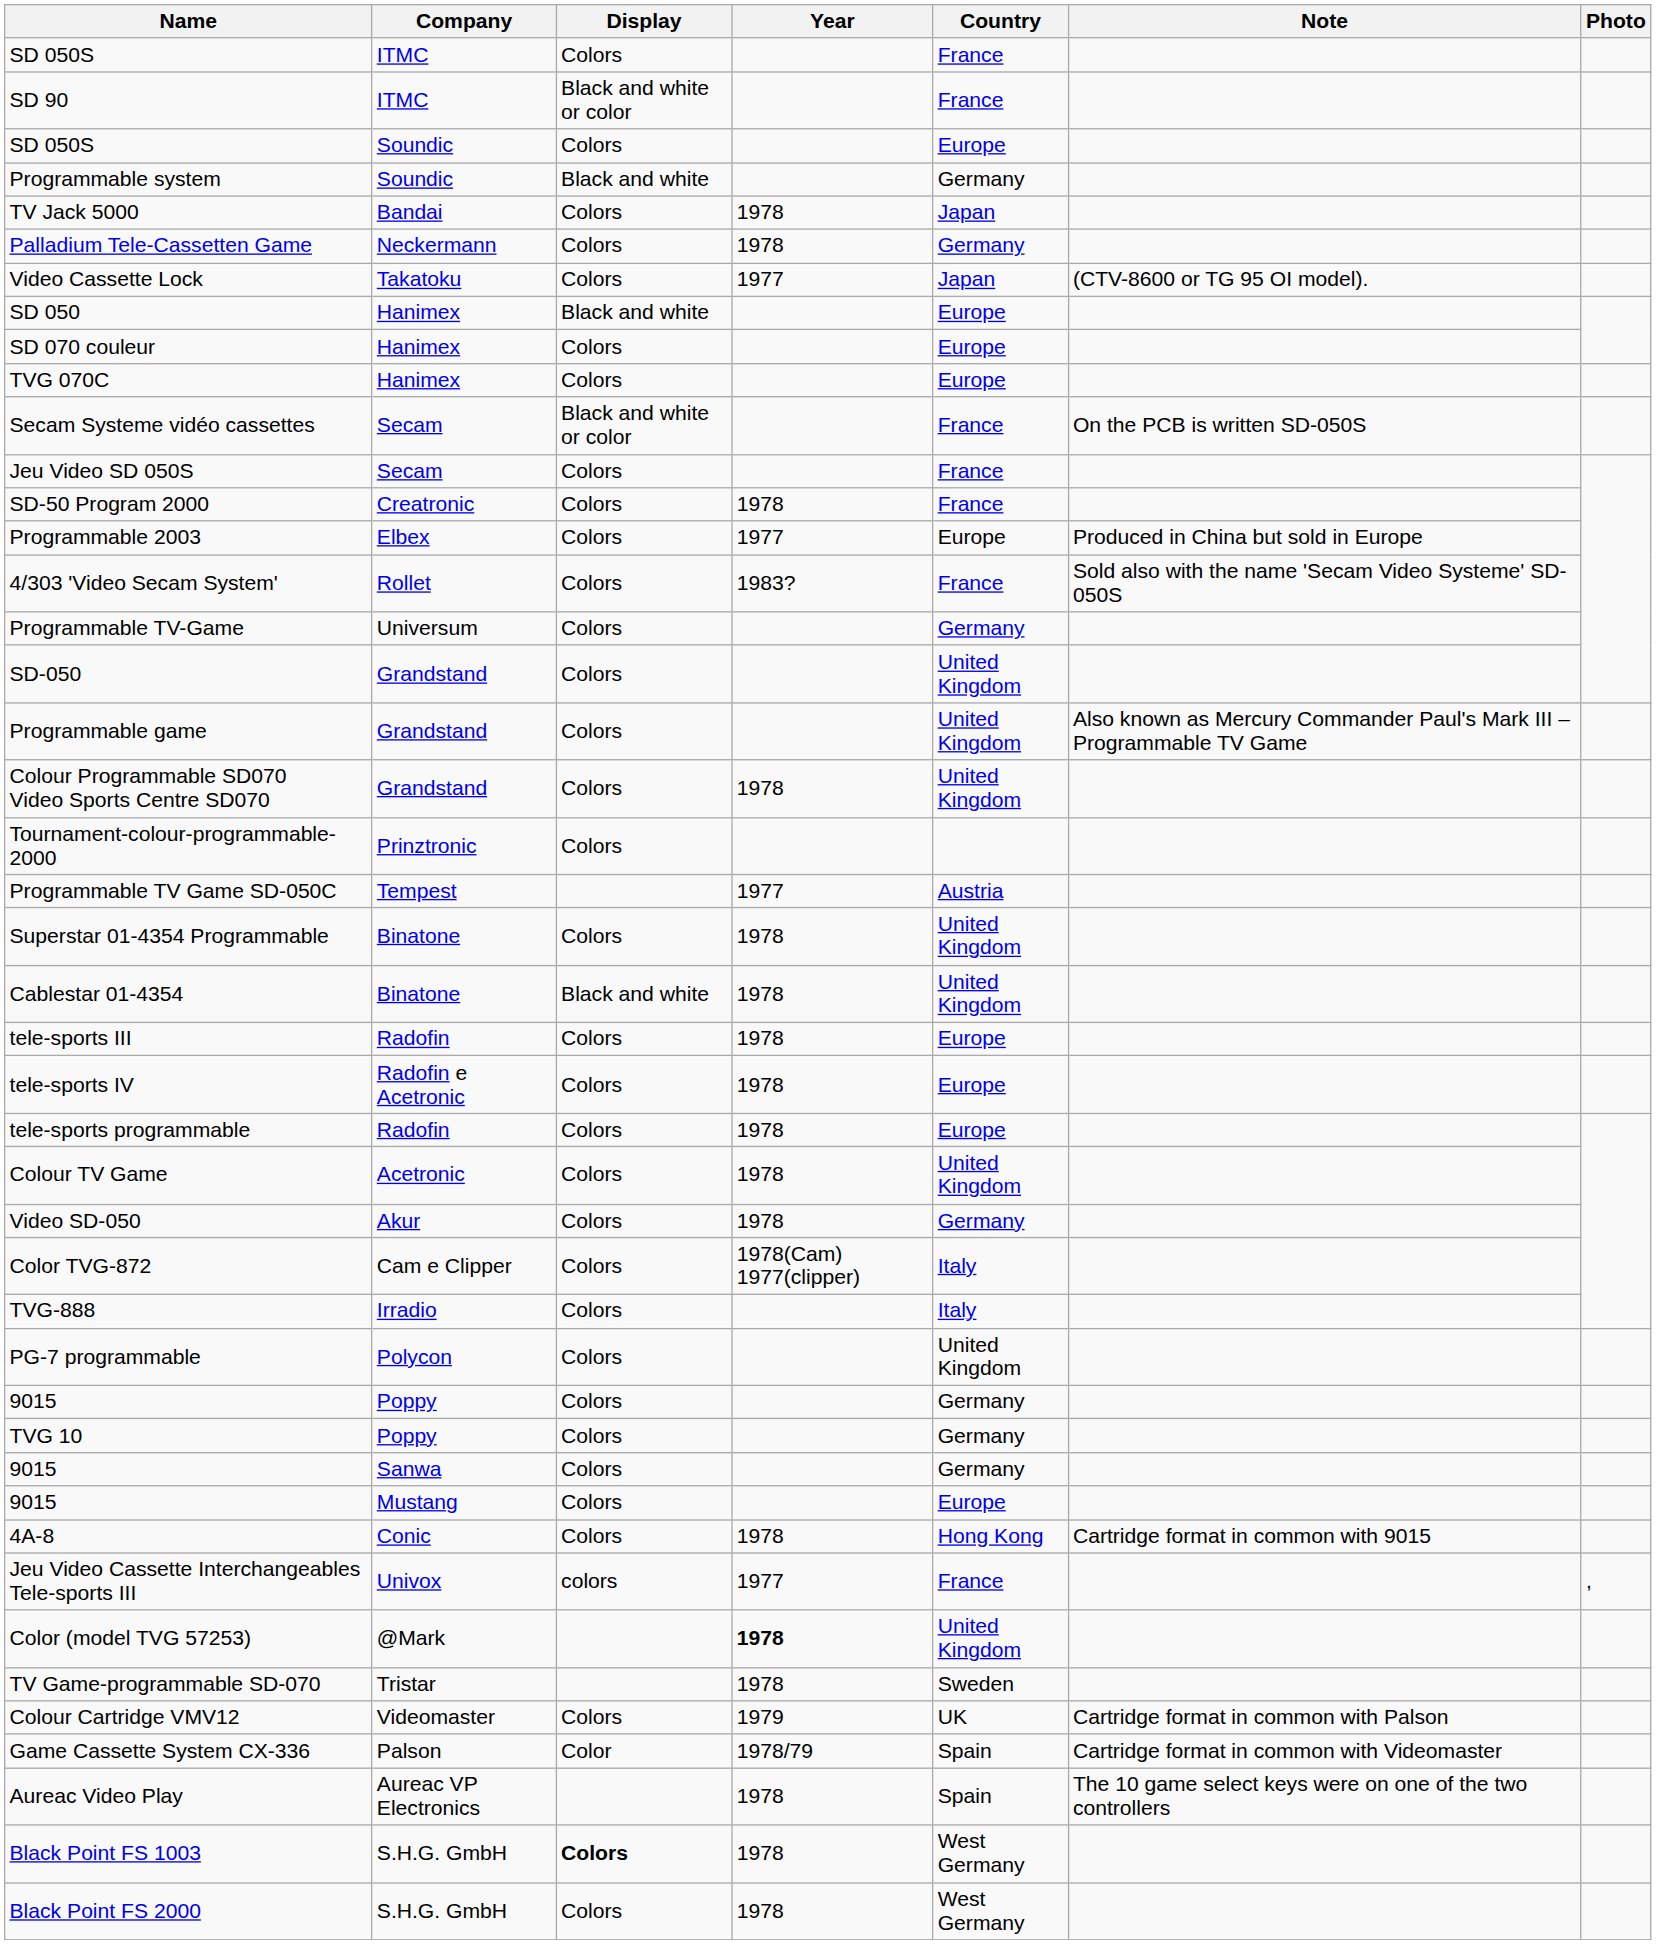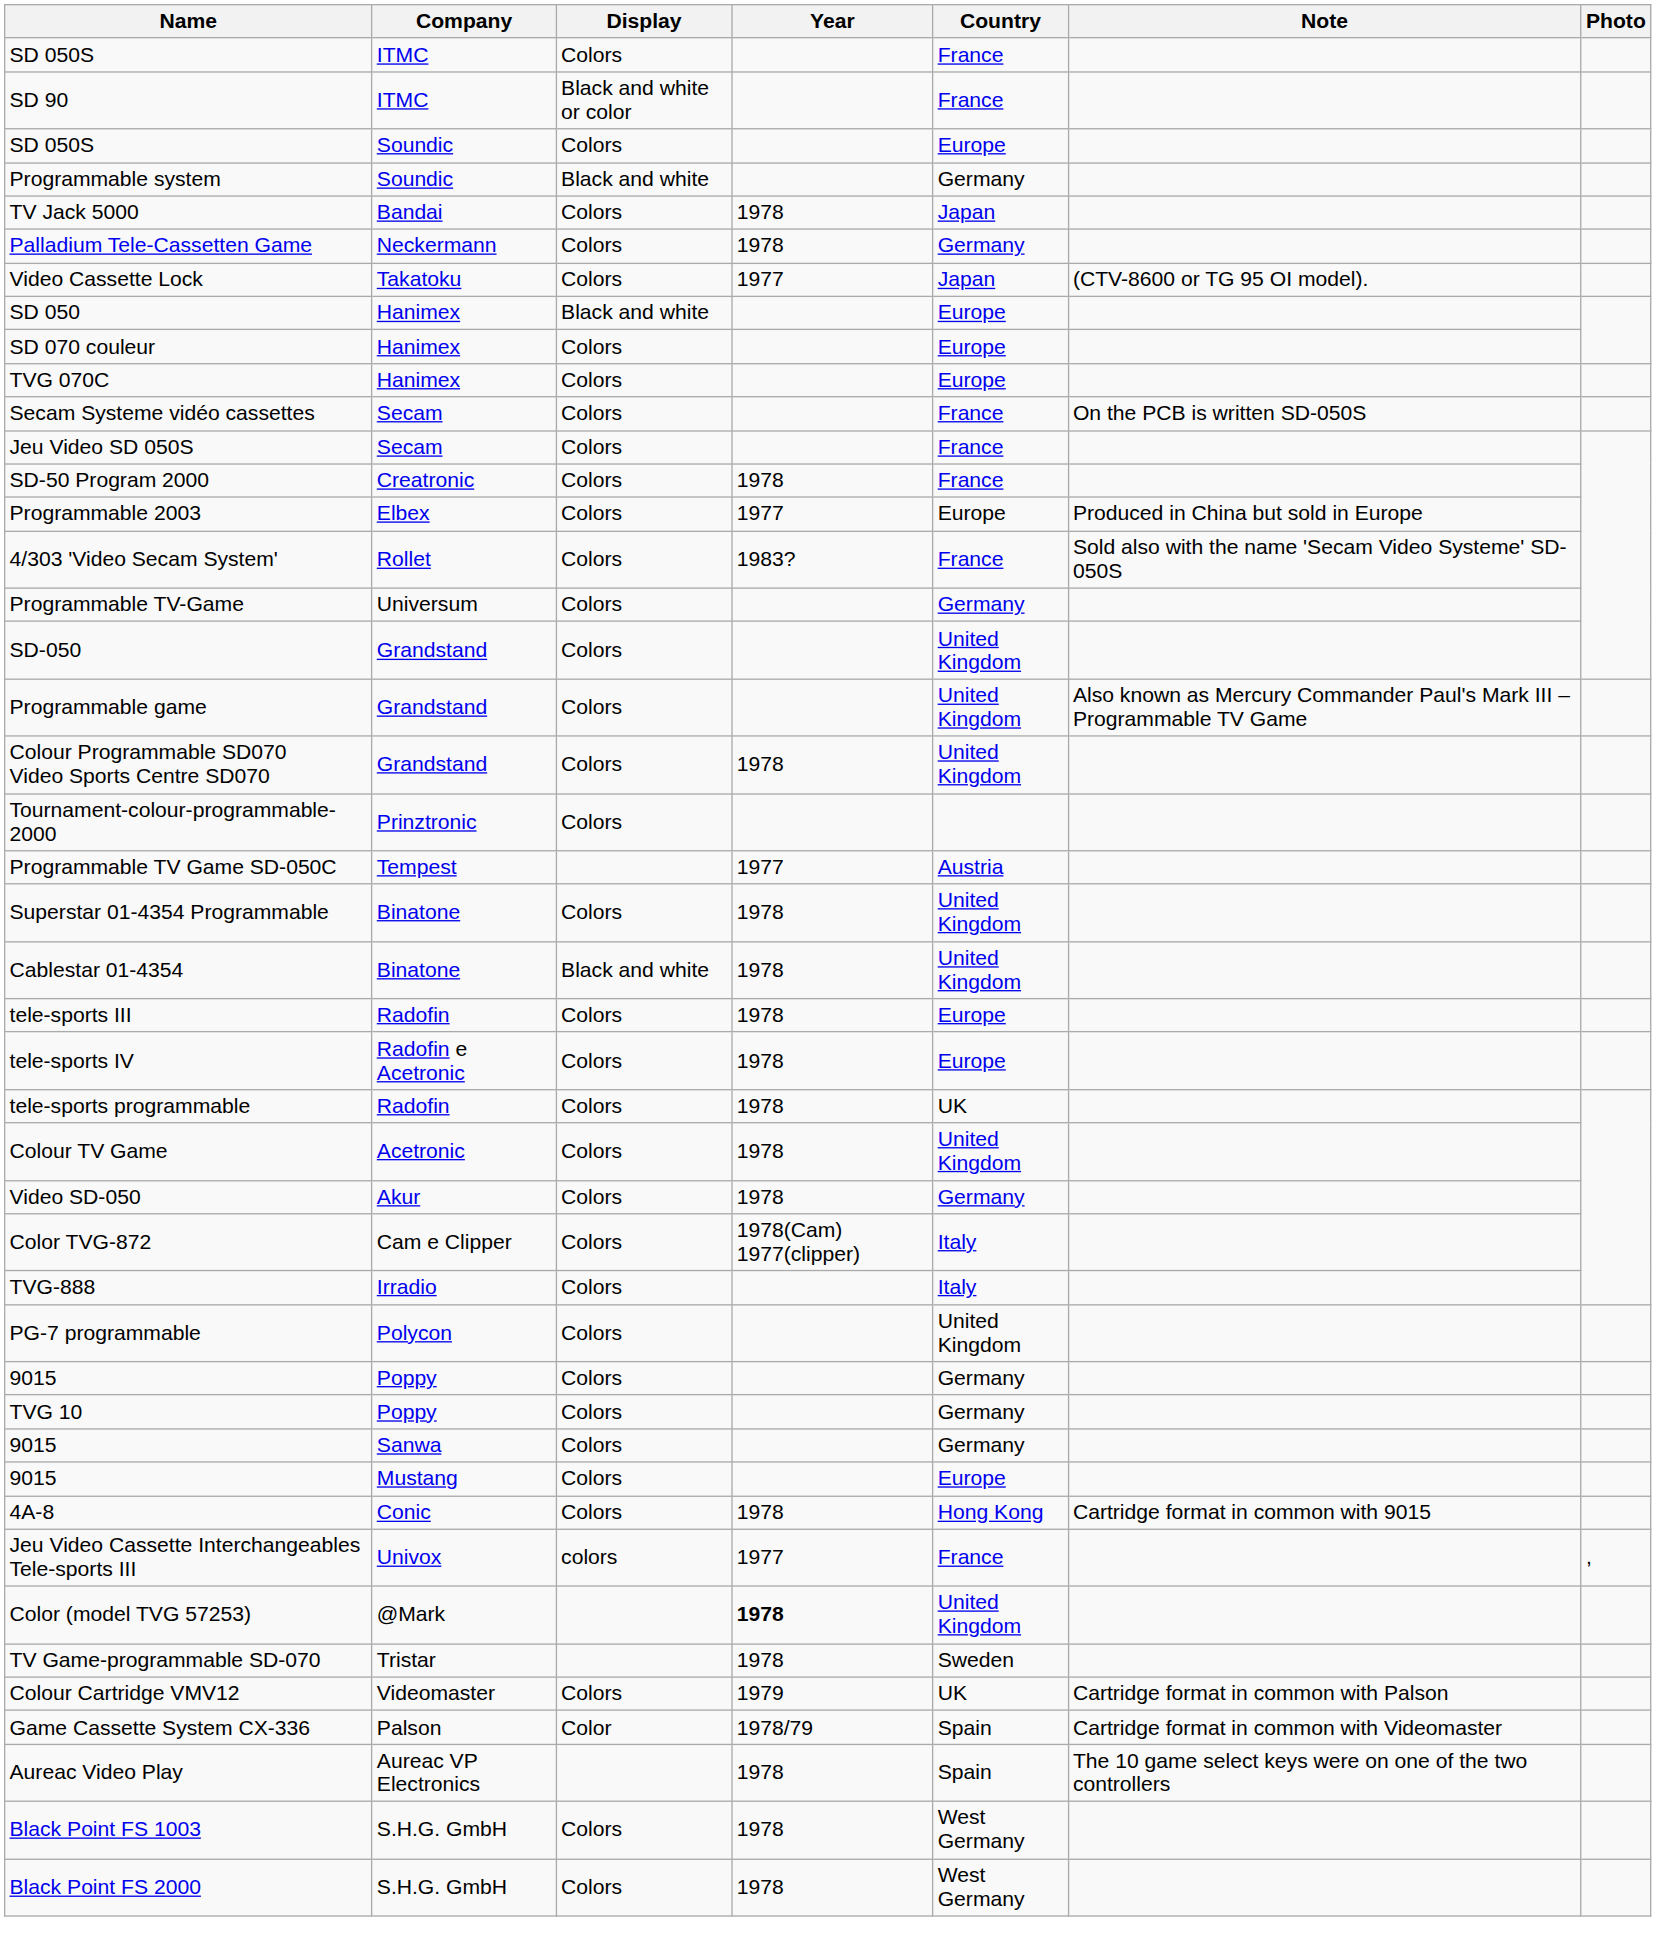 <table class="sortable wikitable">
 <tr>
 <th>Name</th>
 <th>Company</th>
 <th>Display</th>
 <th>Year</th>
 <th>Country</th>
 <th>Note</th>
 <th>Photo</th>
 </tr>
 <tr>
 <td>SD 050S</td>
 <td><a href='#'>ITMC</a></td>
 <td>Colors</td>
 <td></td>
 <td><a href='#'>France</a></td>
 <td></td>
 </tr>
 <tr>
 <td>SD 90</td>
 <td><a href='#'>ITMC</a></td>
 <td>Black and white or color</td>
 <td></td>
 <td><a href='#'>France</a></td>
 <td></td>
 <td></td>
 </tr>
 <tr>
 <td>SD 050S</td>
 <td><a href='#'>Soundic</a></td>
 <td>Colors</td>
 <td></td>
 <td><a href='#'>Europe</a></td>
 <td></td>
 <td></td>
 </tr>
 <tr>
 <td>Programmable system</td>
 <td><a href='#'>Soundic</a></td>
 <td>Black and white</td>
 <td></td>
 <td>Germany</td>
 <td></td>
 </tr>
 <tr>
 <td>TV Jack 5000</td>
 <td><a href='#'>Bandai</a></td>
 <td>Colors</td>
 <td>1978</td>
 <td><a href='#'>Japan</a></td>
 <td></td>
 <td></td>
 </tr>
 <tr>
 <td><a href='#'>Palladium Tele-Cassetten Game</a></td>
 <td><a href='#'>Neckermann</a></td>
 <td>Colors</td>
 <td>1978</td>
 <td><a href='#'>Germany</a></td>
 <td></td>
 <td></td>
 </tr>
 <tr>
 <td>Video Cassette Lock</td>
 <td><a href='#'>Takatoku</a></td>
 <td>Colors</td>
 <td>1977</td>
 <td><a href='#'>Japan</a></td>
 <td>(CTV-8600 or TG 95 OI model).</td>
 <td></td>
 </tr>
 <tr>
 <td>SD 050</td>
 <td><a href='#'>Hanimex</a></td>
 <td>Black and white</td>
 <td></td>
 <td><a href='#'>Europe</a></td>
 <td></td>
 </tr>
 <tr>
 <td>SD 070 couleur</td>
 <td><a href='#'>Hanimex</a></td>
 <td>Colors</td>
 <td></td>
 <td><a href='#'>Europe</a></td>
 <td></td>
 </tr>
 <tr>
 <td>TVG 070C</td>
 <td><a href='#'>Hanimex</a></td>
 <td>Colors</td>
 <td></td>
 <td><a href='#'>Europe</a></td>
 <td></td>
 <td></td>
 </tr>
 <tr>
 <td>Secam Systeme vidéo cassettes</td>
 <td><a href='#'>Secam</a></td>
-<td>Black and white or color</td>
+<td>Colors</td>
 <td></td>
 <td><a href='#'>France</a></td>
 <td>On the PCB is written SD-050S</td>
 <td></td>
 </tr>
 <tr>
 <td>Jeu Video SD 050S</td>
 <td><a href='#'>Secam</a></td>
 <td>Colors</td>
 <td></td>
 <td><a href='#'>France</a></td>
 <td></td>
 </tr>
 <tr>
 <td>SD-50 Program 2000</td>
 <td><a href='#'>Creatronic</a></td>
 <td>Colors </td>
 <td>1978</td>
 <td><a href='#'>France</a></td>
 <td></td>
 </tr>
 <tr>
 <td>Programmable 2003</td>
 <td><a href='#'>Elbex</a></td>
 <td>Colors</td>
 <td>1977</td>
 <td>Europe</td>
 <td>Produced in China but sold in Europe</td>
 </tr>
 <tr>
 <td>4/303 'Video Secam System'</td>
 <td><a href='#'>Rollet</a></td>
 <td>Colors</td>
 <td>1983?</td>
 <td><a href='#'>France</a></td>
 <td>Sold also with the name 'Secam Video Systeme' SD-050S</td>
 </tr>
 <tr>
 <td>Programmable TV-Game</td>
 <td>Universum</td>
 <td>Colors</td>
 <td></td>
 <td><a href='#'>Germany</a></td>
 <td></td>
 </tr>
 <tr>
 <td>SD-050</td>
 <td><a href='#'>Grandstand</a></td>
 <td>Colors</td>
 <td></td>
 <td><a href='#'>United Kingdom</a></td>
 <td></td>
 </tr>
 <tr>
 <td>Programmable game</td>
 <td><a href='#'>Grandstand</a></td>
 <td>Colors</td>
 <td></td>
 <td><a href='#'>United Kingdom</a></td>
 <td>Also known as Mercury Commander Paul's Mark III – Programmable TV Game</td>
 <td></td>
 </tr>
 <tr>
 <td>Colour Programmable SD070 <br>Video Sports Centre SD070</td>
 <td><a href='#'>Grandstand</a></td>
 <td>Colors</td>
 <td>1978</td>
 <td><a href='#'>United Kingdom</a></td>
 <td></td>
 <td></td>
 </tr>
 <tr>
 <td>Tournament-colour-programmable-2000</td>
 <td><a href='#'>Prinztronic</a></td>
 <td>Colors</td>
 <td></td>
 <td></td>
 <td></td>
 <td></td>
 </tr>
 <tr>
 <td>Programmable TV Game SD-050C</td>
 <td><a href='#'>Tempest</a></td>
 <td></td>
 <td>1977</td>
 <td><a href='#'>Austria</a></td>
 <td></td>
 </tr>
 <tr>
 <td>Superstar 01-4354 Programmable</td>
 <td><a href='#'>Binatone</a></td>
 <td>Colors</td>
 <td>1978</td>
 <td><a href='#'>United Kingdom</a></td>
 <td></td>
 <td></td>
 </tr>
 <tr>
 <td>Cablestar 01-4354</td>
 <td><a href='#'>Binatone</a></td>
 <td>Black and white </td>
 <td>1978 </td>
 <td><a href='#'>United Kingdom</a></td>
 <td></td>
 </tr>
 <tr>
 <td>tele-sports III</td>
 <td><a href='#'>Radofin</a></td>
 <td>Colors</td>
 <td>1978</td>
 <td><a href='#'>Europe</a></td>
 <td></td>
 <td></td>
 </tr>
 <tr>
 <td>tele-sports IV</td>
 <td><a href='#'>Radofin</a> e <a href='#'>Acetronic</a></td>
 <td>Colors</td>
 <td>1978</td>
 <td><a href='#'>Europe</a></td>
 <td></td>
 <td></td>
 </tr>
 <tr>
 <td>tele-sports programmable</td>
 <td><a href='#'>Radofin</a></td>
 <td>Colors </td>
 <td>1978 </td>
-<td><a href='#'>Europe</a></td>
+<td>UK</td>
 <td></td>
 </tr>
 <tr>
 <td>Colour TV Game</td>
 <td><a href='#'>Acetronic</a></td>
 <td>Colors </td>
 <td>1978 </td>
 <td><a href='#'>United Kingdom</a></td>
 <td></td>
 </tr>
 <tr>
 <td>Video SD-050</td>
 <td><a href='#'>Akur</a></td>
 <td>Colors </td>
 <td>1978 </td>
 <td><a href='#'>Germany</a></td>
 <td></td>
 </tr>
 <tr>
 <td>Color TVG-872</td>
 <td>Cam e Clipper</td>
 <td>Colors </td>
 <td>1978(Cam) 1977(clipper)</td>
 <td><a href='#'>Italy</a></td>
 <td></td>
 </tr>
 <tr>
 <td>TVG-888</td>
 <td><a href='#'>Irradio</a></td>
 <td>Colors</td>
 <td></td>
 <td><a href='#'>Italy</a></td>
 <td></td>
 </tr>
 <tr>
 <td>PG-7 programmable</td>
 <td><a href='#'>Polycon</a></td>
 <td>Colors</td>
 <td></td>
 <td>United Kingdom</td>
 <td></td>
 <td></td>
 </tr>
 <tr>
 <td>9015</td>
 <td><a href='#'>Poppy</a></td>
 <td>Colors</td>
 <td></td>
 <td>Germany</td>
 <td></td>
 <td></td>
 </tr>
 <tr>
 <td>TVG 10</td>
 <td><a href='#'>Poppy</a></td>
 <td>Colors</td>
 <td></td>
 <td>Germany</td>
 <td></td>
 <td></td>
 </tr>
 <tr>
 <td>9015</td>
 <td><a href='#'>Sanwa</a></td>
 <td>Colors</td>
 <td></td>
 <td>Germany</td>
 <td></td>
 <td></td>
 </tr>
 <tr>
 <td>9015</td>
 <td><a href='#'>Mustang</a></td>
 <td>Colors</td>
 <td></td>
 <td><a href='#'>Europe</a></td>
 <td></td>
 <td></td>
 </tr>
 <tr>
 <td>4A-8</td>
 <td><a href='#'>Conic</a></td>
 <td>Colors</td>
 <td>1978</td>
 <td><a href='#'>Hong Kong</a></td>
 <td>Cartridge format in common with 9015</td>
 <td></td>
 </tr>
 <tr>
 <td>Jeu Video Cassette Interchangeables Tele-sports III</td>
 <td><a href='#'>Univox</a></td>
 <td>colors</td>
 <td>1977</td>
 <td><a href='#'>France</a></td>
 <td></td>
 <td>,</td>
 </tr>
 <tr>
 <td>Color (model TVG 57253)</td>
 <td>@Mark</td>
 <td></td>
 <td><strong>1978</strong></td>
 <td><a href='#'>United Kingdom</a></td>
 <td></td>
 <td></td>
 </tr>
 <tr>
 <td>TV Game-programmable SD-070</td>
 <td>Tristar</td>
 <td></td>
 <td>1978</td>
 <td>Sweden</td>
 <td></td>
 <td></td>
 </tr>
 <tr>
 <td>Colour Cartridge VMV12</td>
 <td>Videomaster</td>
 <td>Colors</td>
 <td>1979</td>
 <td>UK</td>
 <td>Cartridge format in common with Palson</td>
 <td></td>
 </tr>
 <tr>
 <td>Game Cassette System CX-336</td>
 <td>Palson</td>
 <td>Color</td>
 <td>1978/79</td>
 <td>Spain</td>
 <td>Cartridge format in common with Videomaster</td>
 <td></td>
 </tr>
 <tr>
 <td>Aureac Video Play</td>
 <td>Aureac VP Electronics</td>
 <td></td>
 <td>1978</td>
 <td>Spain</td>
 <td>The 10 game select keys were on one of the two controllers</td>
 <td></td>
 </tr>
 <tr>
 <td><a href='#'>Black Point FS 1003</a></td>
 <td>S.H.G. GmbH</td>
-<td><strong>Colors</strong></td>
+<td>Colors</td>
 <td>1978</td>
 <td>West Germany</td>
 <td></td>
 <td></td>
 </tr>
 <tr>
 <td><a href='#'>Black Point FS 2000</a></td>
 <td>S.H.G. GmbH</td>
 <td>Colors</td>
 <td>1978</td>
 <td>West Germany</td>
 <td></td>
 <td></td>
 </tr>
 </table>
